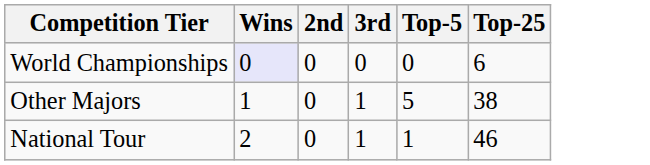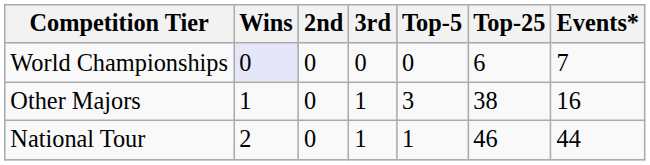 <table class="wikitable">
 <tr>
 <th>Competition Tier</th>
 <th>Wins</th>
 <th>2nd</th>
 <th>3rd</th>
 <th>Top-5</th>
 <th>Top-25</th>
+<th>Events*</th>
 </tr>
 <tr>
 <td>World Championships</td>
 <td style="background: lavender;">0</td>
 <td>0</td>
 <td>0</td>
 <td>0</td>
 <td>6</td>
+<td>7</td>
 </tr>
 <tr>
 <td>Other Majors</td>
 <td>1</td>
 <td>0</td>
 <td>1</td>
-<td>5</td>
+<td>3</td>
 <td>38</td>
+<td>16</td>
 </tr>
 <tr>
 <td>National Tour</td>
 <td>2</td>
 <td>0</td>
 <td>1</td>
 <td>1</td>
 <td>46</td>
+<td>44</td>
 </tr>
 </table>
